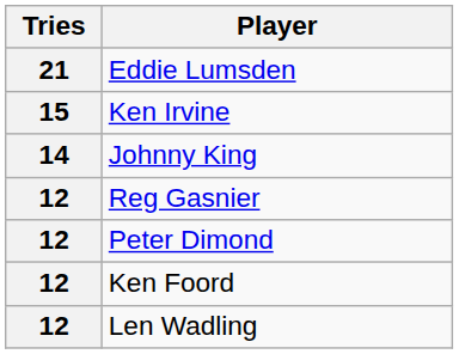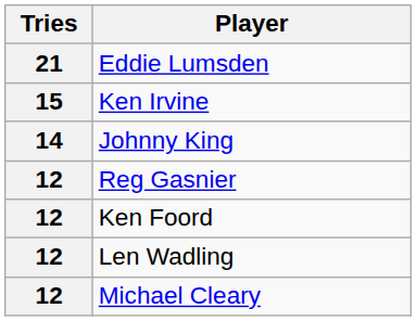 <table class="wikitable" style="text-align:left;">
 <tr>
 <th width=50>Tries</th>
 <th width=200>Player</th>
 </tr>
 <tr>
 <th>21</th>
 <td> <a href='#'>Eddie Lumsden</a></td>
 </tr>
 <tr>
 <th>15</th>
 <td> <a href='#'>Ken Irvine</a></td>
 </tr>
 <tr>
 <th>14</th>
 <td> <a href='#'>Johnny King</a></td>
 </tr>
 <tr>
 <th>12</th>
 <td> <a href='#'>Reg Gasnier</a></td>
 </tr>
 <tr>
 <th>12</th>
-<td> <a href='#'>Peter Dimond</a></td>
-</tr>
-<tr>
-<th>12</th>
 <td> Ken Foord</td>
 </tr>
 <tr>
 <th>12</th>
 <td> Len Wadling</td>
 </tr>
+<tr>
+<th>12</th>
+<td> <a href='#'>Michael Cleary</a></td>
+</tr>
 </table>
